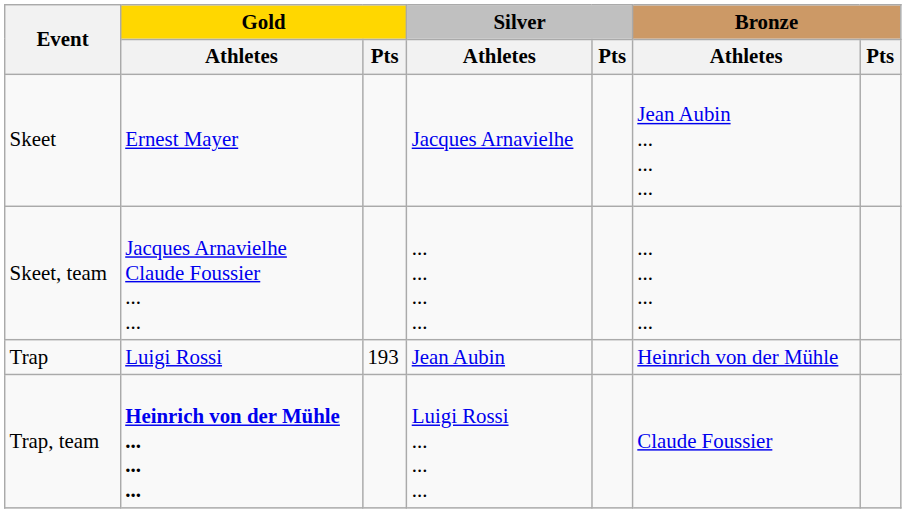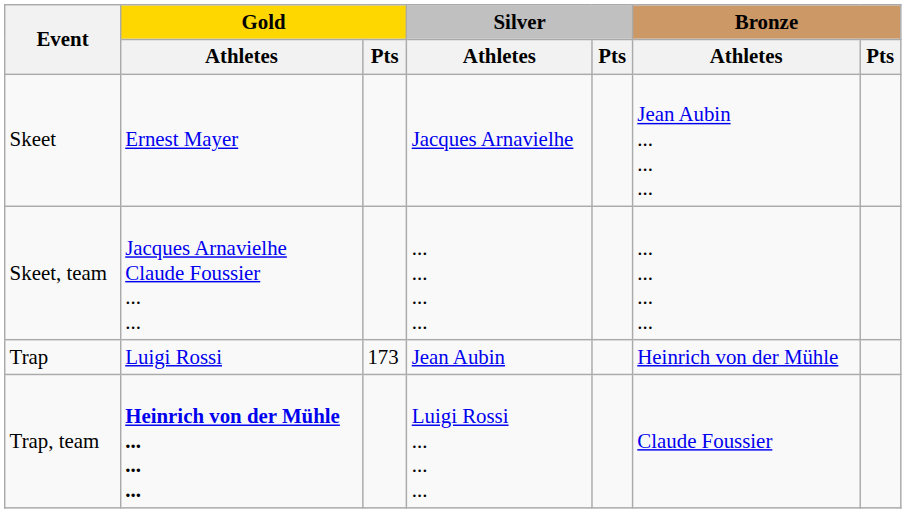 <table class="wikitable" width=70% style="font-size:90%; text-align:left;">
 <tr align=center>
 <th rowspan=2>Event</th>
 <td colspan=2 bgcolor=gold><strong>Gold</strong></td>
 <td colspan=2 bgcolor=silver><strong>Silver</strong></td>
 <td colspan=2 bgcolor=cc9966><strong>Bronze</strong></td>
 </tr>
 <tr>
 <th>Athletes</th>
 <th>Pts</th>
 <th>Athletes</th>
 <th>Pts</th>
 <th>Athletes</th>
 <th>Pts</th>
 </tr>
 <tr>
 <td>Skeet</td>
 <td> <a href='#'>Ernest Mayer</a></td>
 <td></td>
 <td> <a href='#'>Jacques Arnavielhe</a></td>
 <td></td>
 <td><br><a href='#'>Jean Aubin</a><br>...<br>...<br>...</td>
 <td></td>
 </tr>
 <tr>
 <td>Skeet, team</td>
 <td><br><a href='#'>Jacques Arnavielhe</a><br><a href='#'>Claude Foussier</a><br>...<br>...</td>
 <td></td>
 <td><br>...<br>...<br>...<br>...</td>
 <td></td>
 <td><br>...<br>...<br>...<br>...</td>
 <td></td>
 </tr>
 <tr>
 <td>Trap</td>
 <td> <a href='#'>Luigi Rossi</a></td>
-<td>193</td>
+<td>173</td>
 <td> <a href='#'>Jean Aubin</a></td>
 <td></td>
 <td> <a href='#'>Heinrich von der Mühle</a></td>
 <td></td>
 </tr>
 <tr>
 <td>Trap, team</td>
 <td><strong><br><a href='#'>Heinrich von der Mühle</a><br>...<br>...<br>...</strong></td>
 <td></td>
 <td><br><a href='#'>Luigi Rossi</a><br>...<br>...<br>...</td>
 <td></td>
 <td> <a href='#'>Claude Foussier</a></td>
 <td></td>
 </tr>
 </table>
